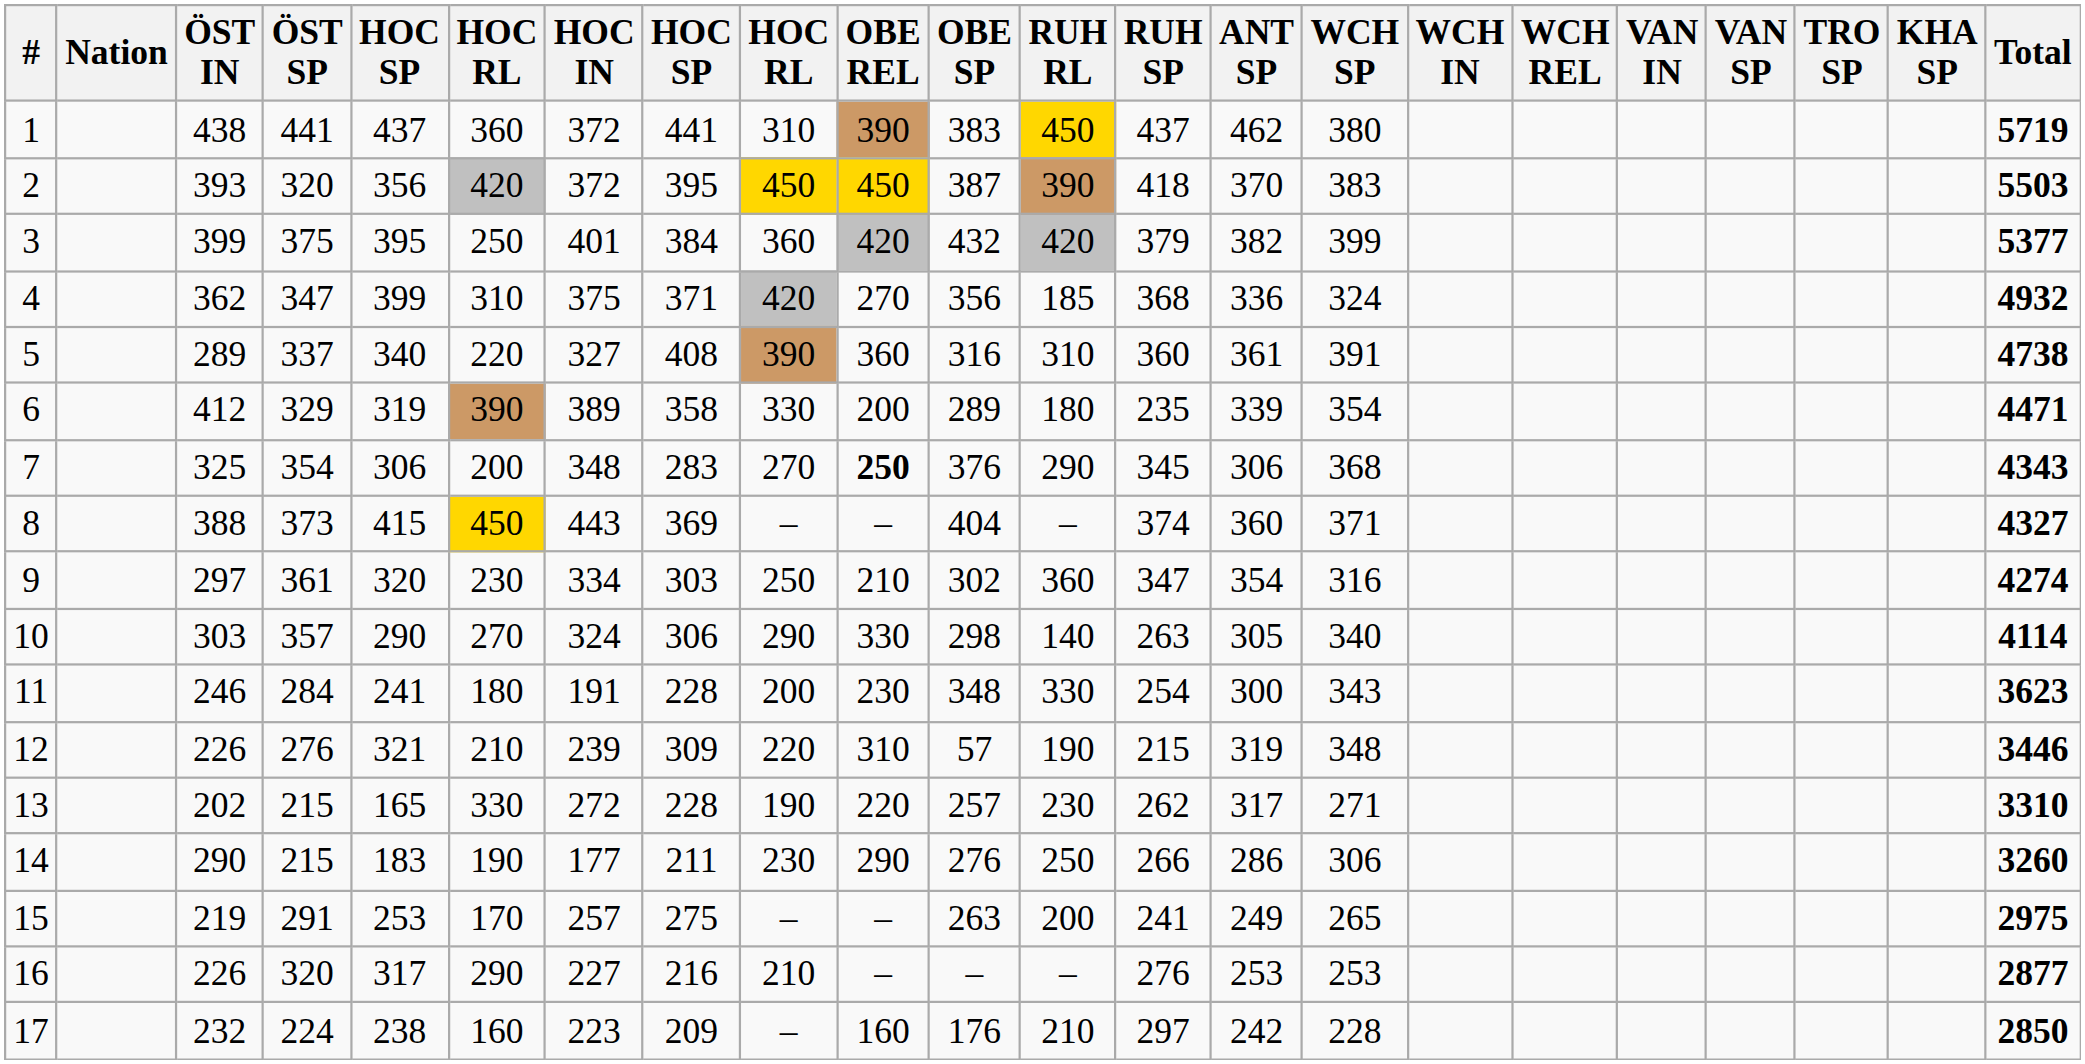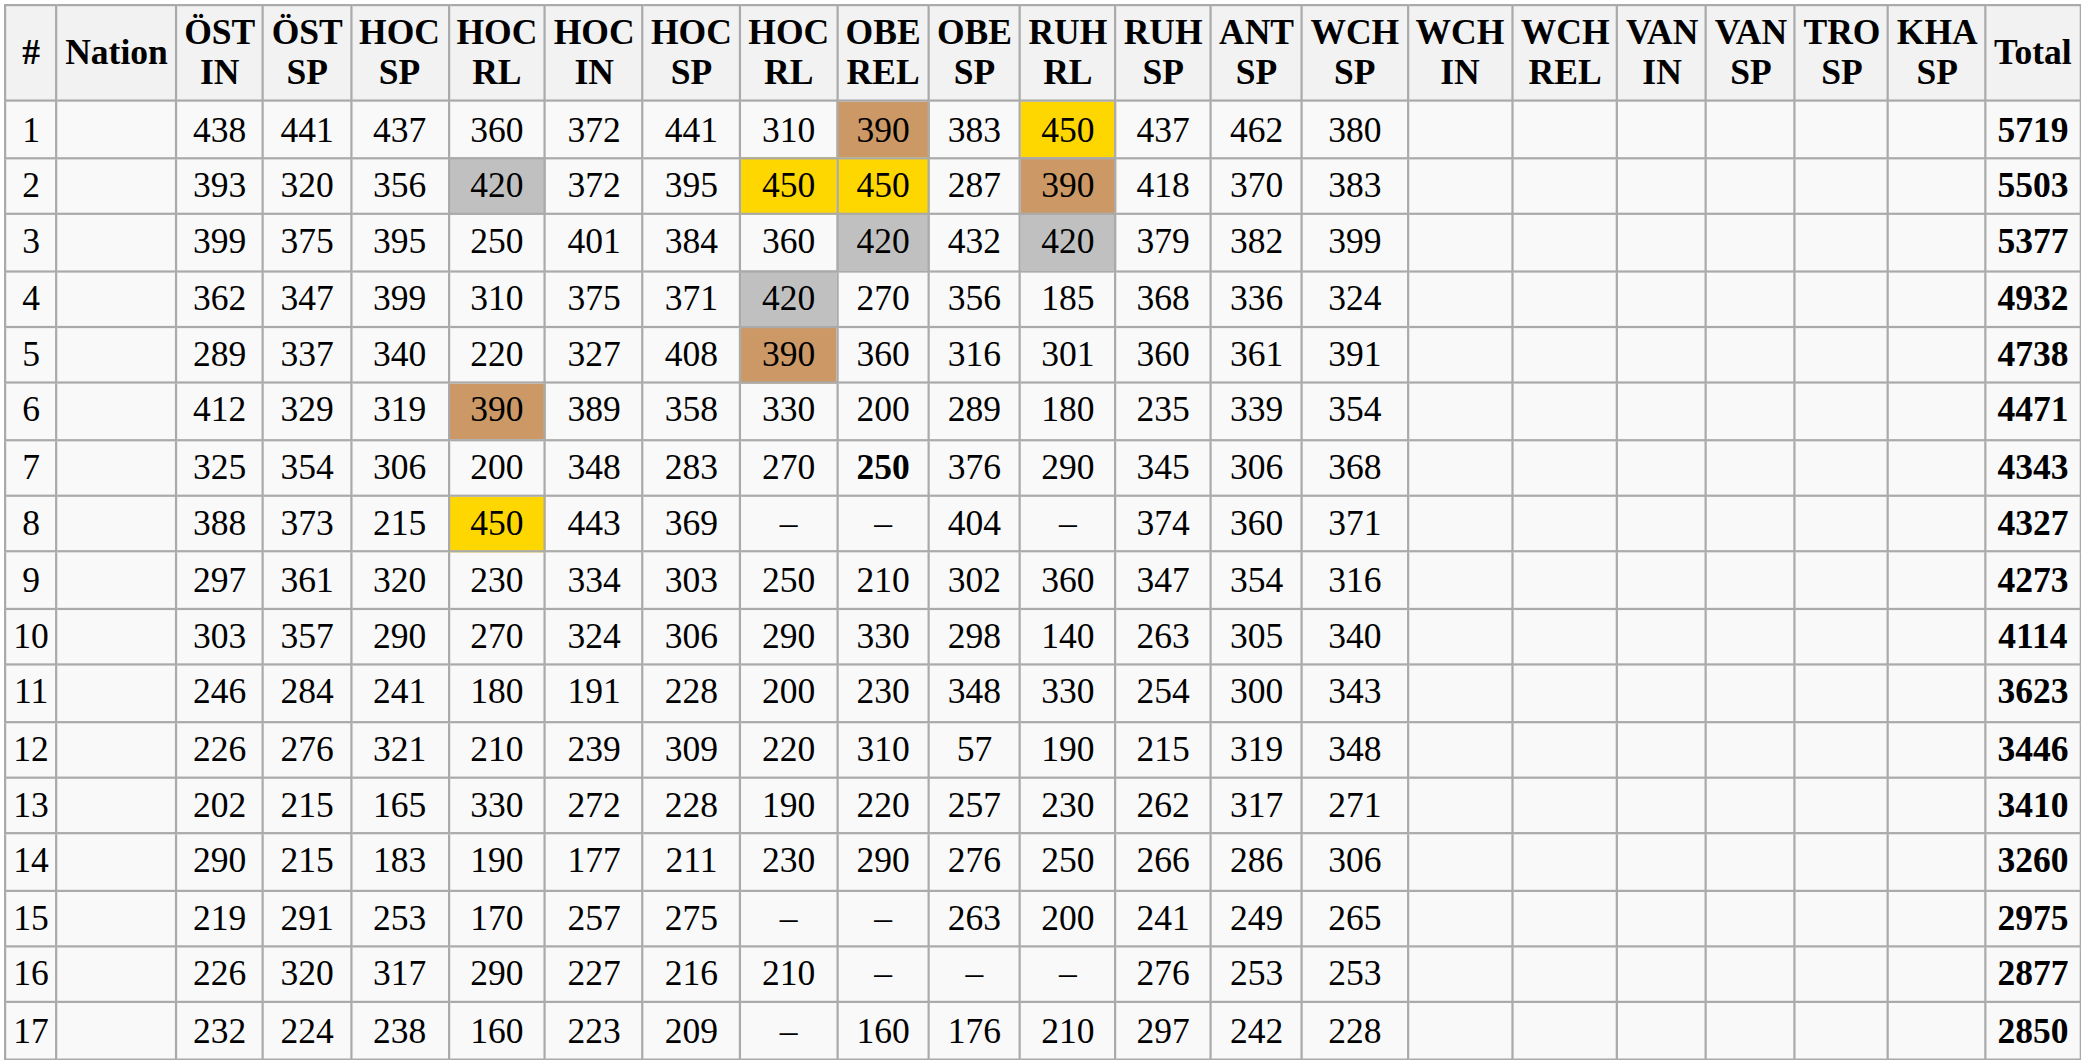 <table class="wikitable"  style="text-align:center; font-size: 100%;">
 <tr>
 <th>#</th>
 <th>Nation</th>
 <th>ÖST <br>IN</th>
 <th>ÖST <br>SP</th>
 <th>HOC <br>SP</th>
 <th>HOC <br>RL</th>
 <th>HOC <br>IN</th>
 <th>HOC <br>SP</th>
 <th>HOC <br>RL</th>
 <th>OBE <br>REL</th>
 <th>OBE <br>SP</th>
 <th>RUH <br>RL</th>
 <th>RUH<br>SP</th>
 <th>ANT<br>SP</th>
 <th>WCH <br>SP</th>
 <th>WCH <br>IN</th>
 <th>WCH <br>REL</th>
 <th>VAN <br>IN</th>
 <th>VAN <br>SP</th>
 <th>TRO<br> SP</th>
 <th>KHA<br>SP</th>
 <th>Total</th>
 </tr>
 <tr>
 <td>1</td>
 <td align="left"></td>
 <td>438</td>
 <td>441</td>
 <td>437</td>
 <td>360</td>
 <td>372</td>
 <td>441</td>
 <td>310</td>
 <td bgcolor=CC9966>390</td>
 <td>383</td>
 <td bgcolor="gold">450</td>
 <td>437</td>
 <td 418>462</td>
 <td>380</td>
 <td></td>
 <td></td>
 <td></td>
 <td></td>
 <td></td>
 <td></td>
 <td><strong>5719</strong></td>
 </tr>
 <tr>
 <td>2</td>
 <td align="left"></td>
 <td>393</td>
 <td>320</td>
 <td>356</td>
 <td bgcolor="silver">420</td>
 <td>372</td>
 <td>395</td>
 <td bgcolor="gold">450</td>
 <td bgcolor="gold">450</td>
-<td>387</td>
+<td>287</td>
 <td bgcolor=CC9966>390</td>
 <td>418</td>
 <td 399>370</td>
 <td>383</td>
 <td></td>
 <td></td>
 <td></td>
 <td></td>
 <td></td>
 <td></td>
 <td><strong>5503</strong></td>
 </tr>
 <tr>
 <td>3</td>
 <td align="left"></td>
 <td>399</td>
 <td>375</td>
 <td>395</td>
 <td>250</td>
 <td>401</td>
 <td>384</td>
 <td>360</td>
 <td bgcolor="silver">420</td>
 <td>432</td>
 <td bgcolor="silver">420</td>
 <td>379</td>
 <td 381>382</td>
 <td>399</td>
 <td></td>
 <td></td>
 <td></td>
 <td></td>
 <td></td>
 <td></td>
 <td><strong>5377</strong></td>
 </tr>
 <tr>
 <td>4</td>
 <td align="left"></td>
 <td>362</td>
 <td>347</td>
 <td>399</td>
 <td>310</td>
 <td>375</td>
 <td>371</td>
 <td bgcolor="silver">420</td>
 <td>270</td>
 <td>356</td>
 <td>185</td>
 <td>368</td>
 <td 424>336</td>
 <td>324</td>
 <td></td>
 <td></td>
 <td></td>
 <td></td>
 <td></td>
 <td></td>
 <td><strong>4932</strong></td>
 </tr>
 <tr>
 <td>5</td>
 <td align="left"></td>
 <td>289</td>
 <td>337</td>
 <td>340</td>
 <td>220</td>
 <td>327</td>
 <td>408</td>
 <td bgcolor=CC9966>390</td>
 <td>360</td>
 <td>316</td>
-<td>310</td>
+<td>301</td>
 <td>360</td>
 <td 329>361</td>
 <td>391</td>
 <td></td>
 <td></td>
 <td></td>
 <td></td>
 <td></td>
 <td></td>
 <td><strong>4738</strong></td>
 </tr>
 <tr>
 <td>6</td>
 <td align="left"></td>
 <td>412</td>
 <td>329</td>
 <td>319</td>
 <td bgcolor=CC9966>390</td>
 <td>389</td>
 <td>358</td>
 <td>330</td>
 <td>200</td>
 <td>289</td>
 <td>180</td>
 <td>235</td>
 <td 347>339</td>
 <td>354</td>
 <td></td>
 <td></td>
 <td></td>
 <td></td>
 <td></td>
 <td></td>
 <td><strong>4471</strong></td>
 </tr>
 <tr>
 <td>7</td>
 <td align="left"></td>
 <td>325</td>
 <td>354</td>
 <td>306</td>
 <td>200</td>
 <td>348</td>
 <td>283</td>
 <td>270</td>
 <td><strong>250</strong></td>
 <td>376</td>
 <td>290</td>
 <td>345</td>
 <td 322>306</td>
 <td>368</td>
 <td></td>
 <td></td>
 <td></td>
 <td></td>
 <td></td>
 <td></td>
 <td><strong>4343</strong></td>
 </tr>
 <tr>
 <td>8</td>
 <td align="left"></td>
 <td>388</td>
 <td>373</td>
-<td>415</td>
+<td>215</td>
 <td bgcolor="gold">450</td>
 <td>443</td>
 <td>369</td>
 <td>–</td>
 <td>–</td>
 <td>404</td>
 <td>–</td>
 <td>374</td>
 <td 387>360</td>
 <td>371</td>
 <td></td>
 <td></td>
 <td></td>
 <td></td>
 <td></td>
 <td></td>
 <td><strong>4327</strong></td>
 </tr>
 <tr>
 <td>9</td>
 <td align="left"></td>
 <td>297</td>
 <td>361</td>
 <td>320</td>
 <td>230</td>
 <td>334</td>
 <td>303</td>
 <td>250</td>
 <td>210</td>
 <td>302</td>
 <td>360</td>
 <td>347</td>
 <td 290>354</td>
 <td>316</td>
 <td></td>
 <td></td>
 <td></td>
 <td></td>
 <td></td>
 <td></td>
-<td><strong>4274</strong></td>
+<td><strong>4273</strong></td>
 </tr>
 <tr>
 <td>10</td>
 <td align="left"></td>
 <td>303</td>
 <td>357</td>
 <td>290</td>
 <td>270</td>
 <td>324</td>
 <td>306</td>
 <td>290</td>
 <td>330</td>
 <td>298</td>
 <td>140</td>
 <td>263</td>
 <td 298>305</td>
 <td>340</td>
 <td></td>
 <td></td>
 <td></td>
 <td></td>
 <td></td>
 <td></td>
 <td><strong>4114</strong></td>
 </tr>
 <tr>
 <td>11</td>
 <td align="left"></td>
 <td>246</td>
 <td>284</td>
 <td>241</td>
 <td>180</td>
 <td>191</td>
 <td>228</td>
 <td>200</td>
 <td>230</td>
 <td>348</td>
 <td>330</td>
 <td>254</td>
 <td 248>300</td>
 <td>343</td>
 <td></td>
 <td></td>
 <td></td>
 <td></td>
 <td></td>
 <td></td>
 <td><strong>3623</strong></td>
 </tr>
 <tr>
 <td>12</td>
 <td align="left"></td>
 <td>226</td>
 <td>276</td>
 <td>321</td>
 <td>210</td>
 <td>239</td>
 <td>309</td>
 <td>220</td>
 <td>310</td>
 <td>57</td>
 <td>190</td>
 <td>215</td>
 <td 306>319</td>
 <td>348</td>
 <td></td>
 <td></td>
 <td></td>
 <td></td>
 <td></td>
 <td></td>
 <td><strong>3446</strong></td>
 </tr>
 <tr>
 <td>13</td>
 <td align="left"></td>
 <td>202</td>
 <td>215</td>
 <td>165</td>
 <td>330</td>
 <td>272</td>
 <td>228</td>
 <td>190</td>
 <td>220</td>
 <td>257</td>
 <td>230</td>
 <td>262</td>
 <td 252>317</td>
 <td>271</td>
 <td></td>
 <td></td>
 <td></td>
 <td></td>
 <td></td>
 <td></td>
-<td><strong>3310</strong></td>
+<td><strong>3410</strong></td>
 </tr>
 <tr>
 <td>14</td>
 <td align="left"></td>
 <td>290</td>
 <td>215</td>
 <td>183</td>
 <td>190</td>
 <td>177</td>
 <td>211</td>
 <td>230</td>
 <td>290</td>
 <td>276</td>
 <td>250</td>
 <td>266</td>
 <td 90>286</td>
 <td>306</td>
 <td></td>
 <td></td>
 <td></td>
 <td></td>
 <td></td>
 <td></td>
 <td><strong>3260</strong></td>
 </tr>
 <tr>
 <td>15</td>
 <td align="left"></td>
 <td>219</td>
 <td>291</td>
 <td>253</td>
 <td>170</td>
 <td>257</td>
 <td>275</td>
 <td>–</td>
 <td>–</td>
 <td>263</td>
 <td>200</td>
 <td>241</td>
 <td 292>249</td>
 <td>265</td>
 <td></td>
 <td></td>
 <td></td>
 <td></td>
 <td></td>
 <td></td>
 <td><strong>2975</strong></td>
 </tr>
 <tr>
 <td>16</td>
 <td align="left"></td>
 <td>226</td>
 <td>320</td>
 <td>317</td>
 <td>290</td>
 <td>227</td>
 <td>216</td>
 <td>210</td>
 <td>–</td>
 <td>–</td>
 <td>–</td>
 <td>276</td>
 <td 289>253</td>
 <td>253</td>
 <td></td>
 <td></td>
 <td></td>
 <td></td>
 <td></td>
 <td></td>
 <td><strong>2877</strong></td>
 </tr>
 <tr>
 <td>17</td>
 <td align="left"></td>
 <td>232</td>
 <td>224</td>
 <td>238</td>
 <td>160</td>
 <td>223</td>
 <td>209</td>
 <td>–</td>
 <td>160</td>
 <td>176</td>
 <td>210</td>
 <td>297</td>
 <td 251>242</td>
 <td>228</td>
 <td></td>
 <td></td>
 <td></td>
 <td></td>
 <td></td>
 <td></td>
 <td><strong>2850</strong></td>
 </tr>
 </table>
